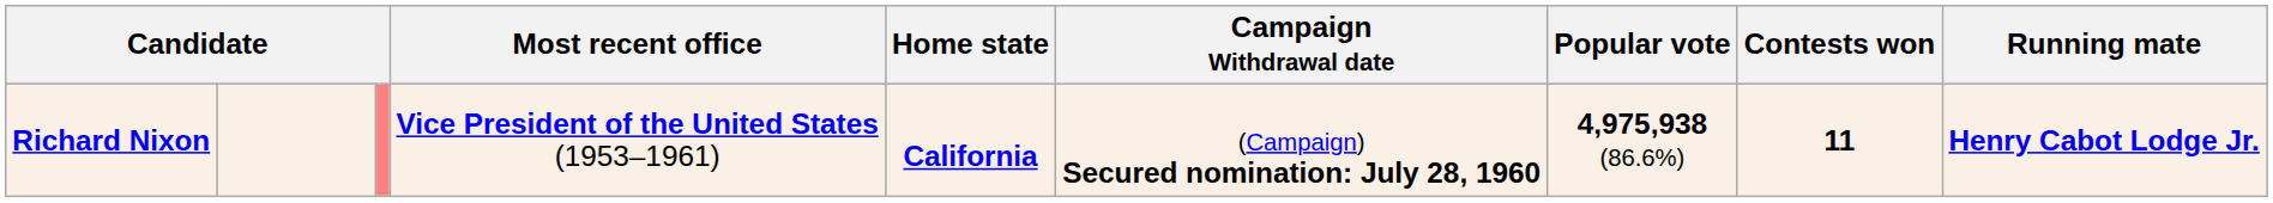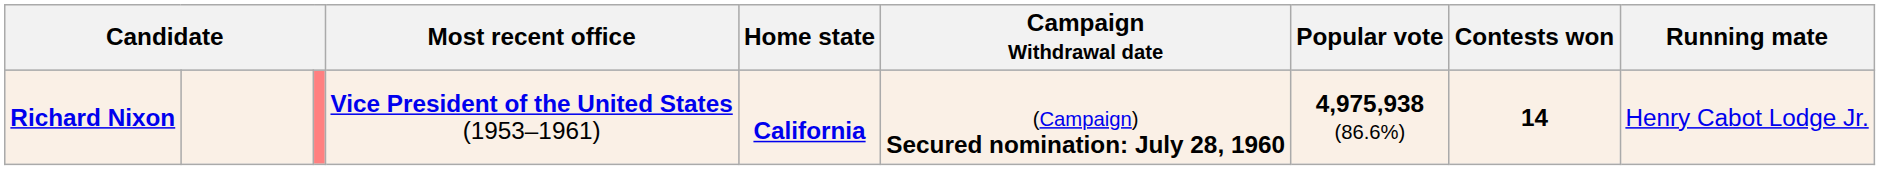 <table class="sortable wikitable" style="text-align:center;">
 <tr>
 <th colspan="3">Candidate</th>
 <th class="unsortable">Most recent office</th>
 <th>Home state</th>
 <th data-sort-type="date">Campaign<br><small>Withdrawal date</small></th>
 <th>Popular vote</th>
 <th>Contests won</th>
 <th>Running mate</th>
 </tr>
 <tr style="background:linen;">
 <th style="background:linen;" scope="row" data-sort-=""><a href='#'>Richard Nixon</a></th>
 <td style="min-width:80px;"></td>
 <td style="background:#FF8080;"></td>
 <td><strong><a href='#'>Vice President of the United States</a></strong><br>(1953–1961)</td>
 <td><strong><br><a href='#'>California</a></strong></td>
 <td data-sort-value="0"><br><small>(<a href='#'>Campaign</a>)</small><br><strong>Secured nomination:</strong> <strong>July 28, 1960</strong></td>
 <td data-sort-value="4,975,938"><strong>4,975,938</strong><br><small>(86.6%)</small></td>
-<td data-sort-value="11"><strong>11</strong></td>
-<td><strong><a href='#'>Henry Cabot Lodge Jr.</a></strong></td>
+<td data-sort-value="11"><strong>14</strong></td>
+<td><a href='#'>Henry Cabot Lodge Jr.</a></td>
 </tr>
 </table>
